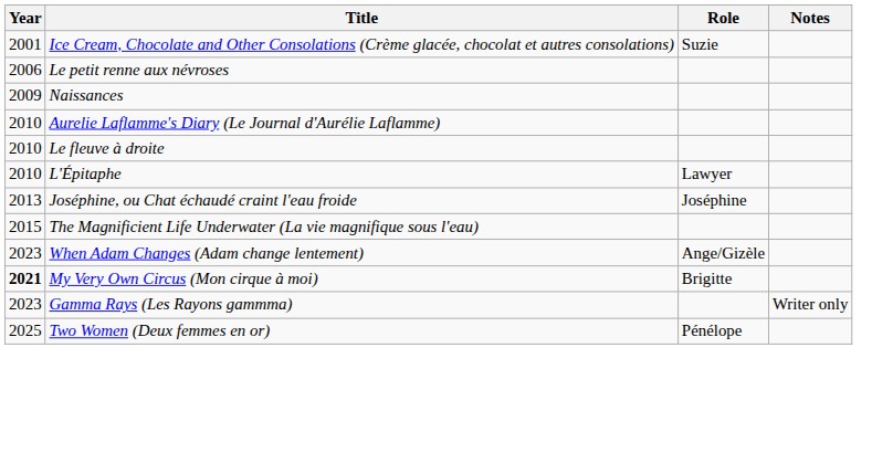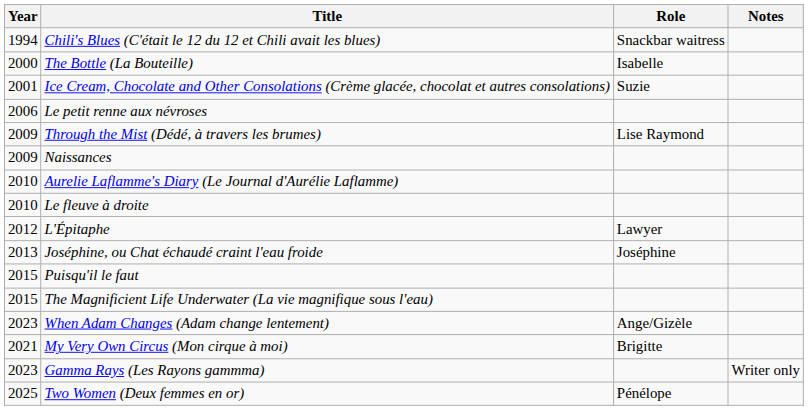 <table class="wikitable plainrowheaders sortable">
 <tr>
 <th>Year</th>
 <th>Title</th>
 <th class="unsortable">Role</th>
 <th class="unsortable">Notes</th>
+</tr>
+<tr>
+<td>1994</td>
+<td><em><a href='#'>Chili's Blues</a> (C'était le 12 du 12 et Chili avait les blues)</em></td>
+<td>Snackbar waitress</td>
+<td></td>
+</tr>
+<tr>
+<td>2000</td>
+<td><em><a href='#'>The Bottle</a> (La Bouteille)</em></td>
+<td>Isabelle</td>
+<td></td>
 </tr>
 <tr>
 <td>2001</td>
 <td><em><a href='#'>Ice Cream, Chocolate and Other Consolations</a> (Crème glacée, chocolat et autres consolations)</em></td>
 <td>Suzie</td>
 <td></td>
 </tr>
 <tr>
 <td>2006</td>
 <td><em>Le petit renne aux névroses</em></td>
 <td></td>
+<td></td>
+</tr>
+<tr>
+<td>2009</td>
+<td><em><a href='#'>Through the Mist</a> (Dédé, à travers les brumes)</em></td>
+<td>Lise Raymond</td>
 <td></td>
 </tr>
 <tr>
 <td>2009</td>
 <td><em>Naissances</em></td>
 <td></td>
 <td></td>
 </tr>
 <tr>
 <td>2010</td>
 <td><em><a href='#'>Aurelie Laflamme's Diary</a> (Le Journal d'Aurélie Laflamme)</em></td>
 <td></td>
 <td></td>
 </tr>
 <tr>
 <td>2010</td>
 <td><em>Le fleuve à droite</em></td>
 <td></td>
 <td></td>
 </tr>
 <tr>
-<td>2010</td>
+<td>2012</td>
 <td><em>L'Épitaphe</em></td>
 <td>Lawyer</td>
 <td></td>
 </tr>
 <tr>
 <td>2013</td>
 <td><em>Joséphine, ou Chat échaudé craint l'eau froide</em></td>
 <td>Joséphine</td>
+<td></td>
+</tr>
+<tr>
+<td>2015</td>
+<td><em>Puisqu'il le faut</em></td>
+<td></td>
 <td></td>
 </tr>
 <tr>
 <td>2015</td>
 <td><em>The Magnificient Life Underwater (La vie magnifique sous l'eau)</em></td>
 <td></td>
 <td></td>
 </tr>
 <tr>
 <td>2023</td>
 <td><em><a href='#'>When Adam Changes</a> (Adam change lentement)</em></td>
 <td>Ange/Gizèle</td>
 <td></td>
 </tr>
 <tr>
-<td><strong>2021</strong></td>
+<td>2021</td>
 <td><em><a href='#'>My Very Own Circus</a> (Mon cirque à moi)</em></td>
 <td>Brigitte</td>
 <td></td>
 </tr>
 <tr>
 <td>2023</td>
 <td><em><a href='#'>Gamma Rays</a> (Les Rayons gammma)</em></td>
 <td></td>
 <td>Writer only</td>
 </tr>
 <tr>
 <td>2025</td>
 <td><em><a href='#'>Two Women</a> (Deux femmes en or)</em></td>
 <td>Pénélope</td>
 <td></td>
 </tr>
 </table>
